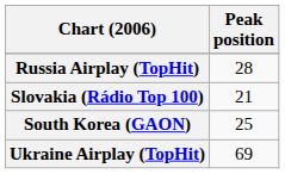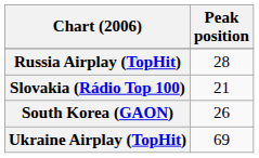 <table class="wikitable plainrowheaders sortable" style="text-align:center;">
 <tr>
 <th scope="col">Chart (2006)</th>
 <th scope="col">Peak<br>position</th>
 </tr>
 <tr>
 </tr>
 <tr>
 <th scope="row">Russia Airplay (<a href='#'>TopHit</a>)</th>
 <td>28</td>
 </tr>
 <tr>
 <th scope="row">Slovakia (<a href='#'>Rádio Top 100</a>)</th>
 <td>21</td>
 </tr>
 <tr>
 <th scope="row">South Korea (<a href='#'>GAON</a>)</th>
-<td>25</td>
+<td>26</td>
 </tr>
 <tr>
 <th scope="row">Ukraine Airplay (<a href='#'>TopHit</a>)</th>
 <td>69</td>
 </tr>
 </table>
